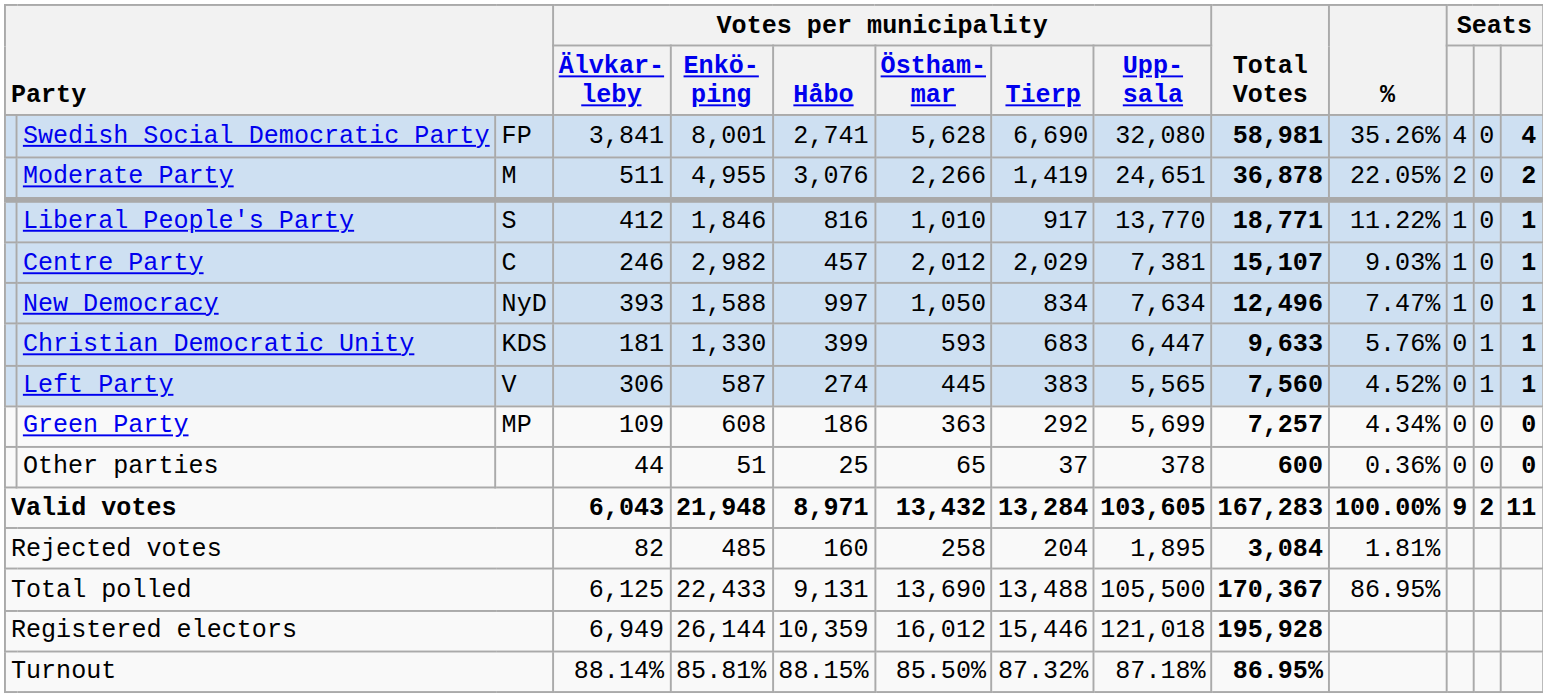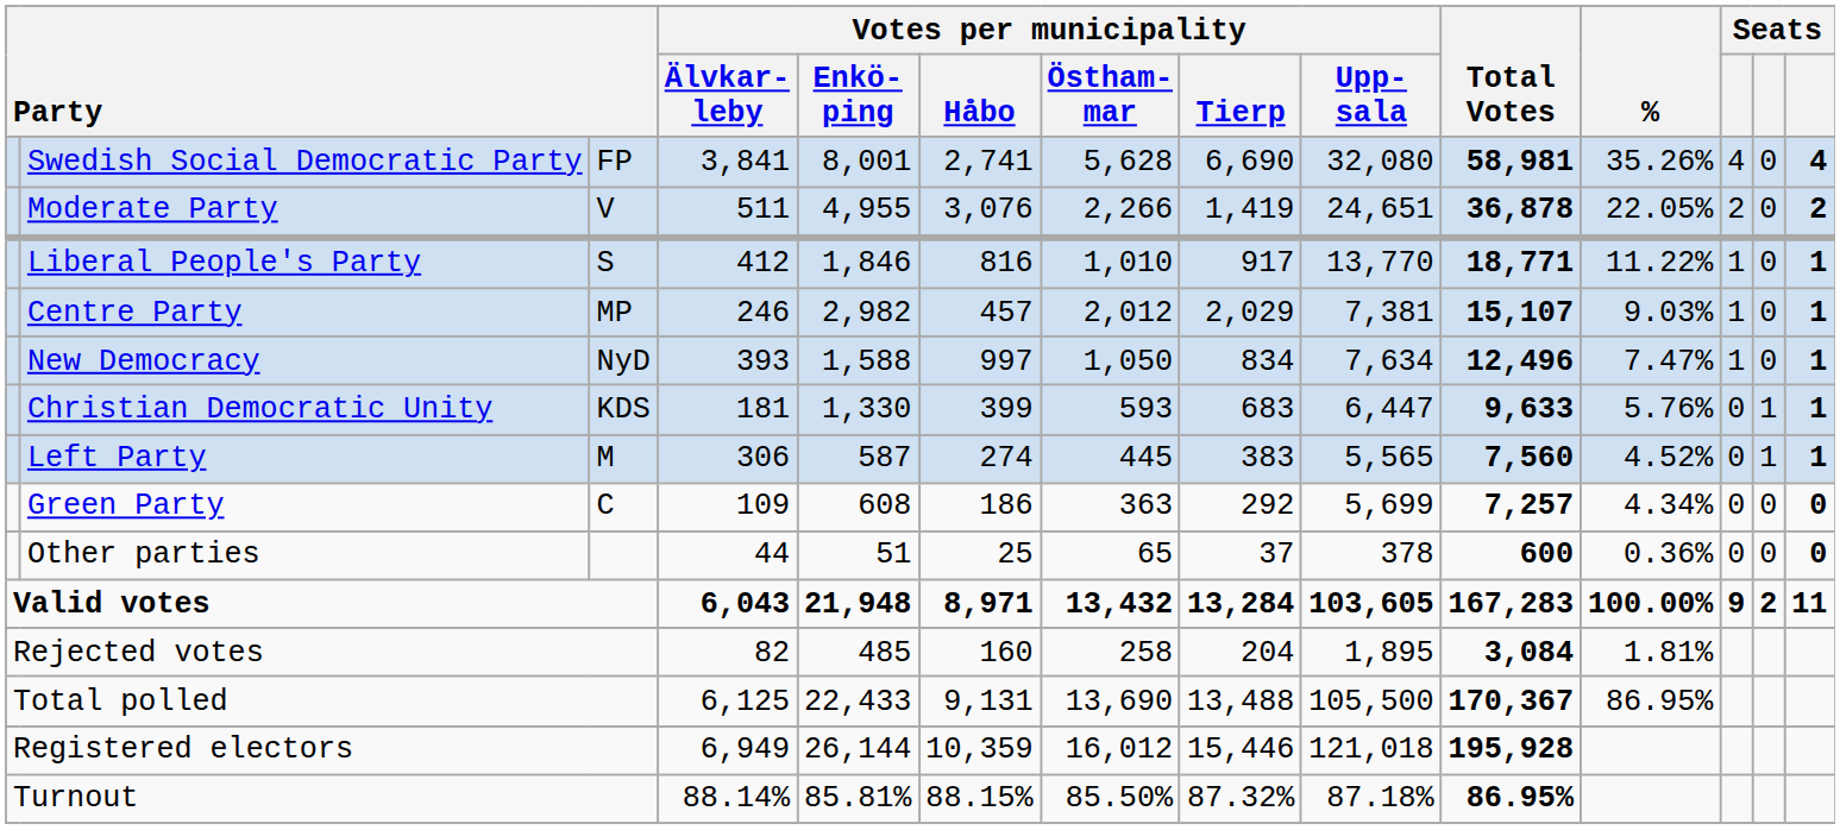 <table class="wikitable" border="1" style="text-align:right;">
 <tr>
 <th style="text-align:left;" valign=bottom rowspan=2 colspan=3>Party</th>
 <th colspan=6>Votes per municipality</th>
 <th align=center valign=bottom rowspan=2 width="50">Total Votes</th>
 <th align=center valign=bottom rowspan=2 width="50">%</th>
 <th colspan=3>Seats</th>
 </tr>
 <tr>
 <th align=center valign=bottom width="50"><a href='#'>Älvkar- leby</a></th>
 <th align=center valign=bottom width="50"><a href='#'>Enkö- ping</a></th>
 <th align=center valign=bottom width="50"><a href='#'>Håbo</a></th>
 <th align=center valign=bottom width="50"><a href='#'>Östham- mar</a></th>
 <th align=center valign=bottom width="50"><a href='#'>Tierp</a></th>
 <th align=center valign=bottom width="50"><a href='#'>Upp- sala</a></th>
 <th align=center valign=bottom width="20"><small></small></th>
 <th align=center valign=bottom width="20"><small><a href='#'></a></small></th>
 <th align=center valign=bottom width="20"><small></small></th>
 </tr>
 <tr style="background:#CEE0F2;">
 <td></td>
 <td align=left style="white-space: nowrap;"><a href='#'>Swedish Social Democratic Party</a></td>
 <td align=left>FP</td>
 <td>3,841</td>
 <td>8,001</td>
 <td>2,741</td>
 <td>5,628</td>
 <td>6,690</td>
 <td>32,080</td>
 <td><strong>58,981</strong></td>
 <td>35.26%</td>
 <td>4</td>
 <td>0</td>
 <td><strong>4</strong></td>
 </tr>
 <tr style="background:#CEE0F2;">
 <td></td>
 <td align=left><a href='#'>Moderate Party</a></td>
-<td align=left>M</td>
+<td align=left>V</td>
 <td>511</td>
 <td>4,955</td>
 <td>3,076</td>
 <td>2,266</td>
 <td>1,419</td>
 <td>24,651</td>
 <td><strong>36,878</strong></td>
 <td>22.05%</td>
 <td>2</td>
 <td>0</td>
 <td><strong>2</strong></td>
 </tr>
 <tr style="background:#CEE0F2; border-top:3px solid darkgray;">
 <td></td>
 <td align=left><a href='#'>Liberal People's Party</a></td>
 <td align=left>S</td>
 <td>412</td>
 <td>1,846</td>
 <td>816</td>
 <td>1,010</td>
 <td>917</td>
 <td>13,770</td>
 <td><strong>18,771</strong></td>
 <td>11.22%</td>
 <td>1</td>
 <td>0</td>
 <td><strong>1</strong></td>
 </tr>
 <tr style="background:#CEE0F2;">
 <td></td>
 <td align=left><a href='#'>Centre Party</a></td>
-<td align=left>C</td>
+<td align=left>MP</td>
 <td>246</td>
 <td>2,982</td>
 <td>457</td>
 <td>2,012</td>
 <td>2,029</td>
 <td>7,381</td>
 <td><strong>15,107</strong></td>
 <td>9.03%</td>
 <td>1</td>
 <td>0</td>
 <td><strong>1</strong></td>
 </tr>
 <tr style="background:#CEE0F2;">
 <td></td>
 <td align=left><a href='#'>New Democracy</a></td>
 <td align=left>NyD</td>
 <td>393</td>
 <td>1,588</td>
 <td>997</td>
 <td>1,050</td>
 <td>834</td>
 <td>7,634</td>
 <td><strong>12,496</strong></td>
 <td>7.47%</td>
 <td>1</td>
 <td>0</td>
 <td><strong>1</strong></td>
 </tr>
 <tr style="background:#CEE0F2;">
 <td></td>
 <td align=left><a href='#'>Christian Democratic Unity</a></td>
 <td align=left>KDS</td>
 <td>181</td>
 <td>1,330</td>
 <td>399</td>
 <td>593</td>
 <td>683</td>
 <td>6,447</td>
 <td><strong>9,633</strong></td>
 <td>5.76%</td>
 <td>0</td>
 <td>1</td>
 <td><strong>1</strong></td>
 </tr>
 <tr style="background:#CEE0F2;">
 <td></td>
 <td align=left><a href='#'>Left Party</a></td>
-<td align=left>V</td>
+<td align=left>M</td>
 <td>306</td>
 <td>587</td>
 <td>274</td>
 <td>445</td>
 <td>383</td>
 <td>5,565</td>
 <td><strong>7,560</strong></td>
 <td>4.52%</td>
 <td>0</td>
 <td>1</td>
 <td><strong>1</strong></td>
 </tr>
 <tr>
 <td></td>
 <td align=left><a href='#'>Green Party</a></td>
-<td align=left>MP</td>
+<td align=left>C</td>
 <td>109</td>
 <td>608</td>
 <td>186</td>
 <td>363</td>
 <td>292</td>
 <td>5,699</td>
 <td><strong>7,257</strong></td>
 <td>4.34%</td>
 <td>0</td>
 <td>0</td>
 <td><strong>0</strong></td>
 </tr>
 <tr>
 <td></td>
 <td align=left>Other parties</td>
 <td></td>
 <td>44</td>
 <td>51</td>
 <td>25</td>
 <td>65</td>
 <td>37</td>
 <td>378</td>
 <td><strong>600</strong></td>
 <td>0.36%</td>
 <td>0</td>
 <td>0</td>
 <td><strong>0</strong></td>
 </tr>
 <tr style="font-weight:bold">
 <td align=left colspan=3>Valid votes</td>
 <td>6,043</td>
 <td>21,948</td>
 <td>8,971</td>
 <td>13,432</td>
 <td>13,284</td>
 <td>103,605</td>
 <td>167,283</td>
 <td>100.00%</td>
 <td>9</td>
 <td>2</td>
 <td>11</td>
 </tr>
 <tr>
 <td align=left colspan=3>Rejected votes</td>
 <td>82</td>
 <td>485</td>
 <td>160</td>
 <td>258</td>
 <td>204</td>
 <td>1,895</td>
 <td><strong>3,084</strong></td>
 <td>1.81%</td>
 <td></td>
 <td></td>
 <td></td>
 </tr>
 <tr>
 <td align=left colspan=3>Total polled</td>
 <td>6,125</td>
 <td>22,433</td>
 <td>9,131</td>
 <td>13,690</td>
 <td>13,488</td>
 <td>105,500</td>
 <td><strong>170,367</strong></td>
 <td>86.95%</td>
 <td></td>
 <td></td>
 <td></td>
 </tr>
 <tr>
 <td align=left colspan=3>Registered electors</td>
 <td>6,949</td>
 <td>26,144</td>
 <td>10,359</td>
 <td>16,012</td>
 <td>15,446</td>
 <td>121,018</td>
 <td><strong>195,928</strong></td>
 <td></td>
 <td></td>
 <td></td>
 <td></td>
 </tr>
 <tr>
 <td align=left colspan=3>Turnout</td>
 <td>88.14%</td>
 <td>85.81%</td>
 <td>88.15%</td>
 <td>85.50%</td>
 <td>87.32%</td>
 <td>87.18%</td>
 <td><strong>86.95%</strong></td>
 <td></td>
 <td></td>
 <td></td>
 <td></td>
 </tr>
 </table>
